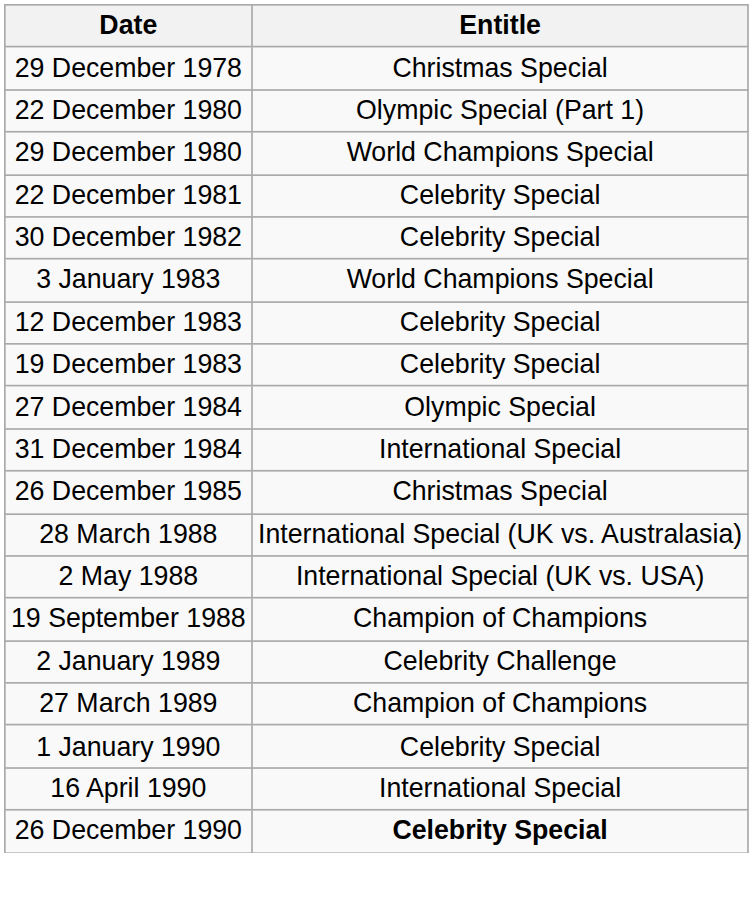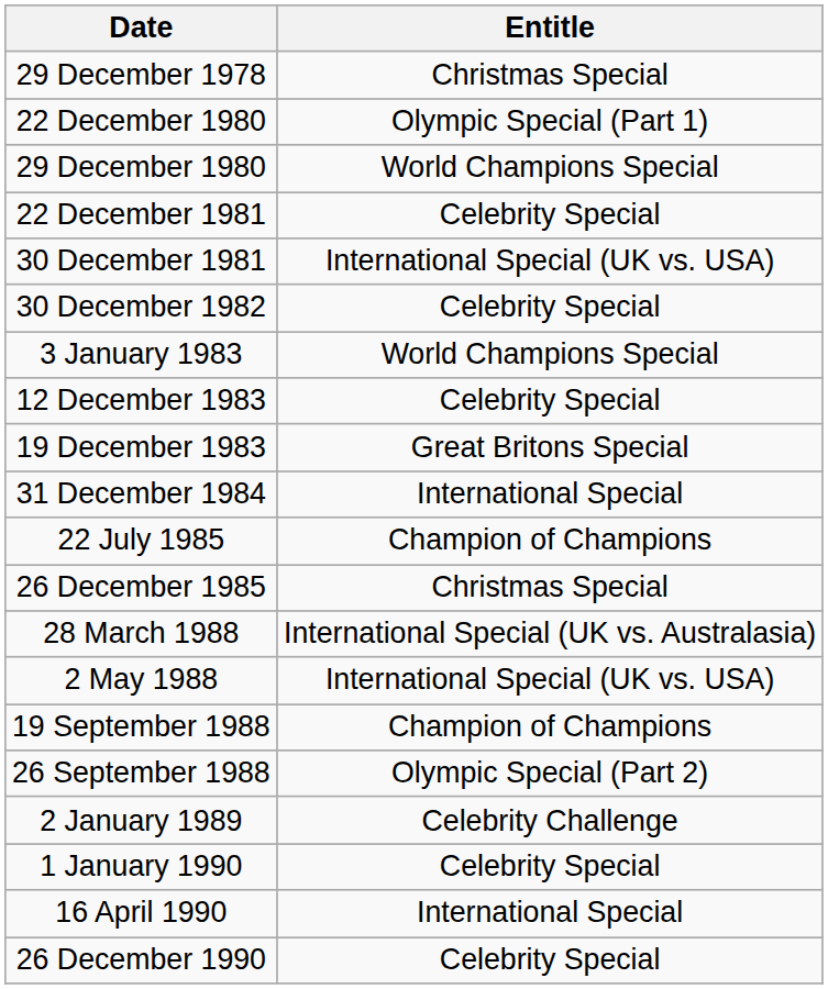 <table class="wikitable" style="text-align:center;">
 <tr>
 <th>Date</th>
 <th>Entitle</th>
 </tr>
 <tr>
 <td>29 December 1978</td>
 <td>Christmas Special</td>
 </tr>
 <tr>
 <td>22 December 1980</td>
 <td>Olympic Special (Part 1)</td>
 </tr>
 <tr>
 <td>29 December 1980</td>
 <td>World Champions Special</td>
 </tr>
 <tr>
 <td>22 December 1981</td>
 <td>Celebrity Special</td>
 </tr>
 <tr>
+<td>30 December 1981</td>
+<td>International Special (UK vs. USA)</td>
+</tr>
+<tr>
 <td>30 December 1982</td>
 <td>Celebrity Special</td>
 </tr>
 <tr>
 <td>3 January 1983</td>
 <td>World Champions Special</td>
 </tr>
 <tr>
 <td>12 December 1983</td>
 <td>Celebrity Special</td>
 </tr>
 <tr>
 <td>19 December 1983</td>
-<td>Celebrity Special</td>
-</tr>
-<tr>
-<td>27 December 1984</td>
-<td>Olympic Special</td>
+<td>Great Britons Special</td>
 </tr>
 <tr>
 <td>31 December 1984</td>
 <td>International Special</td>
+</tr>
+<tr>
+<td>22 July 1985</td>
+<td>Champion of Champions</td>
 </tr>
 <tr>
 <td>26 December 1985</td>
 <td>Christmas Special</td>
 </tr>
 <tr>
 <td>28 March 1988</td>
 <td>International Special (UK vs. Australasia)</td>
 </tr>
 <tr>
 <td>2 May 1988</td>
 <td>International Special (UK vs. USA)</td>
 </tr>
 <tr>
 <td>19 September 1988</td>
 <td>Champion of Champions</td>
 </tr>
 <tr>
+<td>26 September 1988</td>
+<td>Olympic Special (Part 2)</td>
+</tr>
+<tr>
 <td>2 January 1989</td>
 <td>Celebrity Challenge</td>
-</tr>
-<tr>
-<td>27 March 1989</td>
-<td>Champion of Champions</td>
 </tr>
 <tr>
 <td>1 January 1990</td>
 <td>Celebrity Special</td>
 </tr>
 <tr>
 <td>16 April 1990</td>
 <td>International Special</td>
 </tr>
 <tr>
 <td>26 December 1990</td>
-<td><strong>Celebrity Special</strong></td>
+<td>Celebrity Special</td>
 </tr>
 </table>
